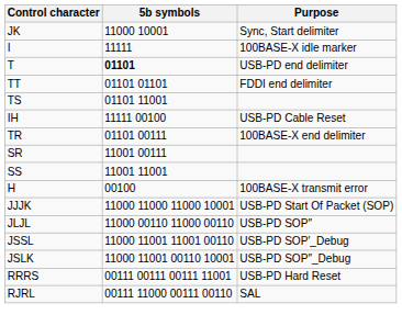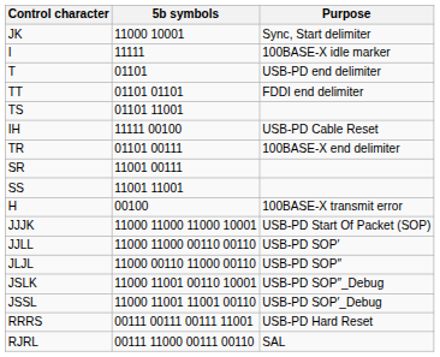 <table class="wikitable">
 <tr ---->
 <th>Control character</th>
 <th>5b symbols</th>
 <th>Purpose</th>
 </tr>
 <tr ---->
 <td>JK</td>
 <td>11000 10001</td>
 <td>Sync, Start delimiter</td>
 </tr>
 <tr ---->
 <td>I</td>
 <td>11111</td>
 <td>100BASE-X idle marker</td>
 </tr>
 <tr ---->
 <td>T</td>
-<td><strong>01101</strong></td>
+<td>01101</td>
 <td>USB-PD end delimiter</td>
 </tr>
 <tr ---->
 <td>TT</td>
 <td>01101 01101</td>
 <td>FDDI end delimiter</td>
 </tr>
 <tr ---->
 <td>TS</td>
 <td>01101 11001</td>
 <td></td>
 </tr>
 <tr ---->
 <td>IH</td>
 <td>11111 00100</td>
 <td>USB-PD Cable Reset</td>
 </tr>
 <tr ---->
 <td>TR</td>
 <td>01101 00111</td>
 <td>100BASE-X end delimiter</td>
 </tr>
 <tr ---->
 <td>SR</td>
 <td>11001 00111</td>
 <td></td>
 </tr>
 <tr ---->
 <td>SS</td>
 <td>11001 11001</td>
 <td></td>
 </tr>
 <tr ---->
 <td>H</td>
 <td>00100</td>
 <td>100BASE-X transmit error</td>
 </tr>
 <tr ---->
 <td>JJJK</td>
 <td>11000 11000 11000 10001</td>
 <td>USB-PD Start Of Packet (SOP)</td>
 </tr>
 <tr ---->
+<td>JJLL</td>
+<td>11000 11000 00110 00110</td>
+<td>USB-PD SOP′</td>
+</tr>
+<tr ---->
 <td>JLJL</td>
 <td>11000 00110 11000 00110</td>
 <td>USB-PD SOP″</td>
 </tr>
 <tr ---->
+<td>JSLK</td>
+<td>11000 11001 00110 10001</td>
+<td>USB-PD SOP″_Debug</td>
+</tr>
+<tr ---->
 <td>JSSL</td>
 <td>11000 11001 11001 00110</td>
 <td>USB-PD SOP′_Debug</td>
-</tr>
-<tr ---->
-<td>JSLK</td>
-<td>11000 11001 00110 10001</td>
-<td>USB-PD SOP″_Debug</td>
 </tr>
 <tr ---->
 <td>RRRS</td>
 <td>00111 00111 00111 11001</td>
 <td>USB-PD Hard Reset</td>
 </tr>
 <tr ---->
 <td>RJRL</td>
 <td>00111 11000 00111 00110</td>
 <td>SAL</td>
 </tr>
 </table>
